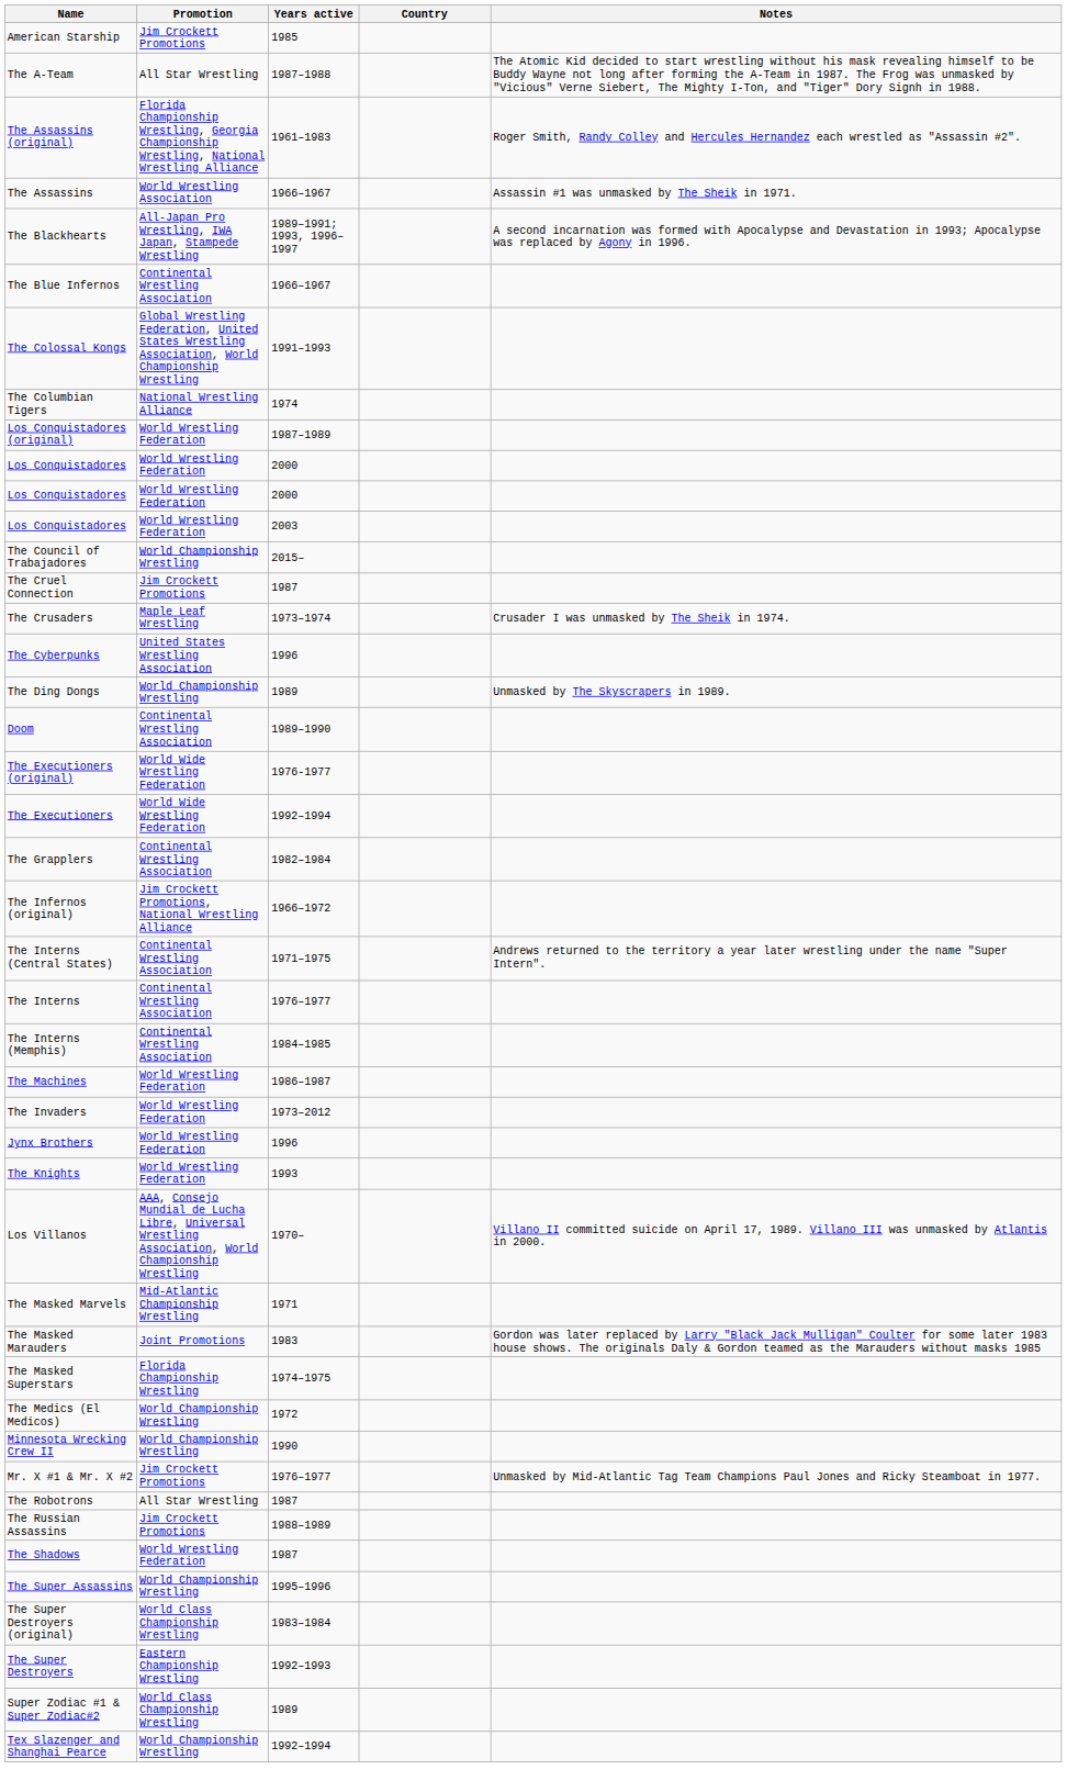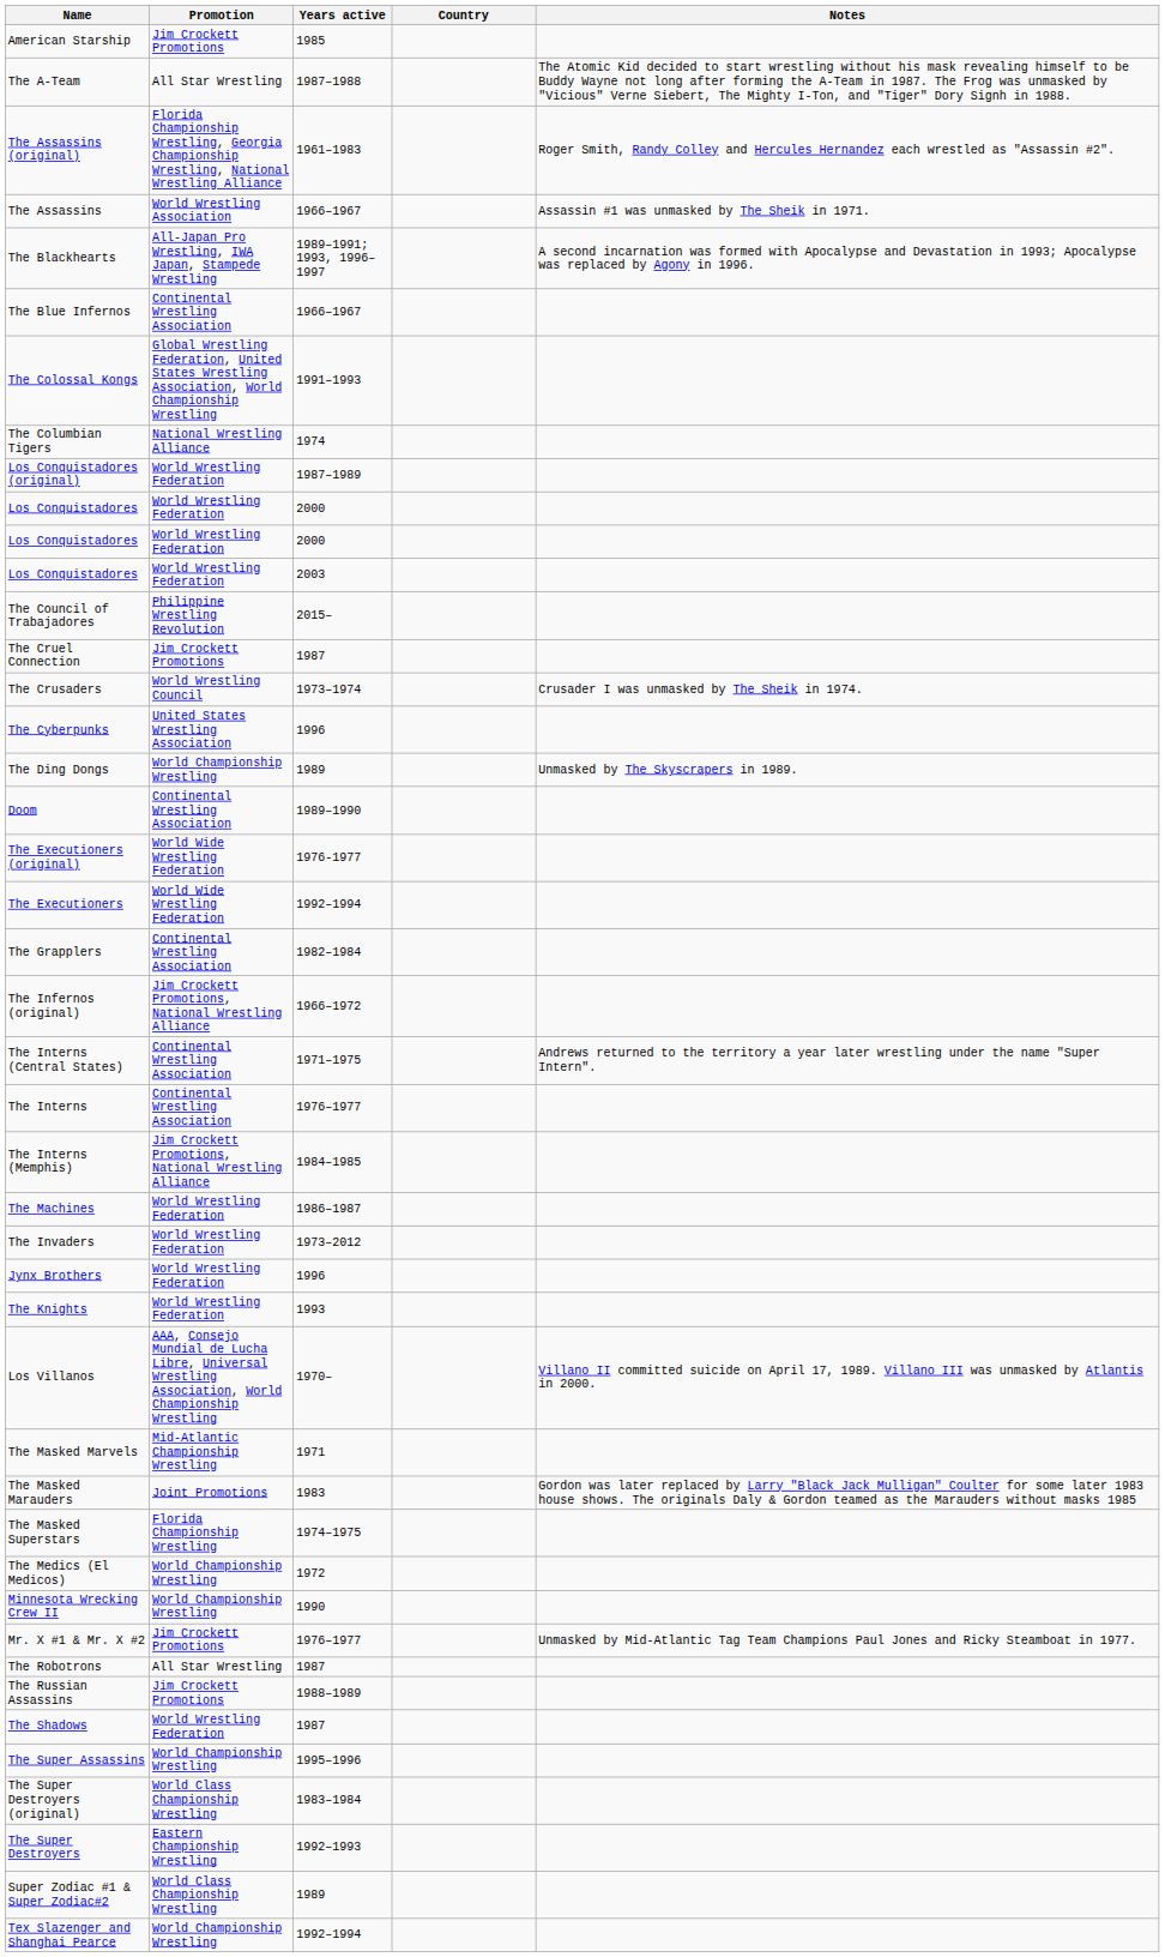 <table class="wikitable sortable">
 <tr>
 <th style="width:150px;">Name</th>
 <th style="width:150px;">Promotion</th>
 <th style="width:100px;">Years active</th>
 <th style="width:150px;">Country</th>
 <th style="width:*;">Notes</th>
 </tr>
 <tr>
 <td>American Starship<br></td>
 <td><a href='#'>Jim Crockett Promotions</a></td>
 <td>1985</td>
 <td></td>
 <td></td>
 </tr>
 <tr>
 <td>The A-Team<br></td>
 <td>All Star Wrestling</td>
 <td>1987–1988</td>
 <td></td>
 <td>The Atomic Kid decided to start wrestling without his mask revealing himself to be Buddy Wayne not long after forming the A-Team in 1987. The Frog was unmasked by "Vicious" Verne Siebert, The Mighty I-Ton, and  "Tiger" Dory Signh in 1988.</td>
 </tr>
 <tr>
 <td><a href='#'>The Assassins (original)</a><br></td>
 <td><a href='#'>Florida Championship Wrestling</a>, <a href='#'>Georgia Championship Wrestling</a>, <a href='#'>National Wrestling Alliance</a></td>
 <td>1961–1983</td>
 <td></td>
 <td>Roger Smith, <a href='#'>Randy Colley</a> and <a href='#'>Hercules Hernandez</a> each wrestled as "Assassin #2".</td>
 </tr>
 <tr>
 <td>The Assassins<br></td>
 <td><a href='#'>World Wrestling Association</a></td>
 <td>1966–1967</td>
 <td></td>
 <td>Assassin #1 was unmasked by <a href='#'>The Sheik</a> in 1971.</td>
 </tr>
 <tr>
 <td>The Blackhearts<br></td>
 <td><a href='#'>All-Japan Pro Wrestling</a>, <a href='#'>IWA Japan</a>, <a href='#'>Stampede Wrestling</a></td>
 <td>1989–1991; 1993, 1996–1997</td>
 <td></td>
 <td>A second incarnation was formed with Apocalypse and Devastation in 1993; Apocalypse was replaced by <a href='#'>Agony</a> in 1996.</td>
 </tr>
 <tr>
 <td>The Blue Infernos<br></td>
 <td><a href='#'>Continental Wrestling Association</a></td>
 <td>1966–1967</td>
 <td></td>
 <td></td>
 </tr>
 <tr>
 <td><a href='#'>The Colossal Kongs</a><br></td>
 <td><a href='#'>Global Wrestling Federation</a>, <a href='#'>United States Wrestling Association</a>, <a href='#'>World Championship Wrestling</a></td>
 <td>1991–1993</td>
 <td></td>
 <td></td>
 </tr>
 <tr>
 <td>The Columbian Tigers<br></td>
 <td><a href='#'>National Wrestling Alliance</a></td>
 <td>1974</td>
 <td></td>
 <td></td>
 </tr>
 <tr>
 <td><a href='#'>Los Conquistadores (original)</a><br></td>
 <td><a href='#'>World Wrestling Federation</a></td>
 <td>1987–1989</td>
 <td></td>
 <td></td>
 </tr>
 <tr>
 <td><a href='#'>Los Conquistadores</a><br></td>
 <td><a href='#'>World Wrestling Federation</a></td>
 <td>2000</td>
 <td></td>
 <td></td>
 </tr>
 <tr>
 <td><a href='#'>Los Conquistadores</a><br></td>
 <td><a href='#'>World Wrestling Federation</a></td>
 <td>2000</td>
 <td></td>
 <td></td>
 </tr>
 <tr>
 <td><a href='#'>Los Conquistadores</a><br></td>
 <td><a href='#'>World Wrestling Federation</a></td>
 <td>2003</td>
 <td></td>
 <td></td>
 </tr>
 <tr>
 <td>The Council of Trabajadores</td>
-<td><a href='#'>World Championship Wrestling</a></td>
+<td><a href='#'>Philippine Wrestling Revolution</a></td>
 <td>2015–</td>
 <td></td>
 <td></td>
 </tr>
 <tr>
 <td>The Cruel Connection<br></td>
 <td><a href='#'>Jim Crockett Promotions</a></td>
 <td>1987</td>
 <td></td>
 <td></td>
 </tr>
 <tr>
 <td>The Crusaders<br></td>
-<td><a href='#'>Maple Leaf Wrestling</a></td>
+<td><a href='#'>World Wrestling Council</a></td>
 <td>1973–1974</td>
 <td></td>
 <td>Crusader I was unmasked by <a href='#'>The Sheik</a> in 1974.</td>
 </tr>
 <tr>
 <td><a href='#'>The Cyberpunks</a><br></td>
 <td><a href='#'>United States Wrestling Association</a></td>
 <td>1996</td>
 <td></td>
 <td></td>
 </tr>
 <tr>
 <td>The Ding Dongs<br></td>
 <td><a href='#'>World Championship Wrestling</a></td>
 <td>1989</td>
 <td></td>
 <td>Unmasked by <a href='#'>The Skyscrapers</a> in 1989.</td>
 </tr>
 <tr>
 <td><a href='#'>Doom</a><br></td>
 <td><a href='#'>Continental Wrestling Association</a></td>
 <td>1989–1990</td>
 <td></td>
 <td></td>
 </tr>
 <tr>
 <td><a href='#'>The Executioners (original)</a><br></td>
 <td><a href='#'>World Wide Wrestling Federation</a></td>
 <td>1976-1977</td>
 <td></td>
 <td></td>
 </tr>
 <tr>
 <td><a href='#'>The Executioners</a><br></td>
 <td><a href='#'>World Wide Wrestling Federation</a></td>
 <td>1992–1994</td>
 <td></td>
 <td></td>
 </tr>
 <tr>
 <td>The Grapplers<br></td>
 <td><a href='#'>Continental Wrestling Association</a></td>
 <td>1982–1984</td>
 <td></td>
 <td></td>
 </tr>
 <tr>
 <td>The Infernos (original)<br></td>
 <td><a href='#'>Jim Crockett Promotions</a>, <a href='#'>National Wrestling Alliance</a></td>
 <td>1966–1972</td>
 <td></td>
 <td></td>
 </tr>
 <tr>
 <td>The Interns (Central States)<br></td>
 <td><a href='#'>Continental Wrestling Association</a></td>
 <td>1971–1975</td>
 <td></td>
 <td>Andrews returned to the territory a year later wrestling under the name "Super Intern".</td>
 </tr>
 <tr>
 <td>The Interns<br></td>
 <td><a href='#'>Continental Wrestling Association</a></td>
 <td>1976–1977</td>
 <td></td>
 <td></td>
 </tr>
 <tr>
 <td>The Interns (Memphis)<br></td>
-<td><a href='#'>Continental Wrestling Association</a></td>
+<td><a href='#'>Jim Crockett Promotions</a>, <a href='#'>National Wrestling Alliance</a></td>
 <td>1984–1985</td>
 <td></td>
 <td></td>
 </tr>
 <tr>
 <td><a href='#'>The Machines</a><br></td>
 <td><a href='#'>World Wrestling Federation</a></td>
 <td>1986–1987</td>
 <td></td>
 <td></td>
 </tr>
 <tr>
 <td>The Invaders<br></td>
 <td><a href='#'>World Wrestling Federation</a></td>
 <td>1973–2012</td>
 <td></td>
 <td></td>
 </tr>
 <tr>
 <td><a href='#'>Jynx Brothers</a><br></td>
 <td><a href='#'>World Wrestling Federation</a></td>
 <td>1996</td>
 <td></td>
 <td></td>
 </tr>
 <tr>
 <td><a href='#'>The Knights</a><br></td>
 <td><a href='#'>World Wrestling Federation</a></td>
 <td>1993</td>
 <td></td>
 <td></td>
 </tr>
 <tr>
 <td>Los Villanos<br></td>
 <td><a href='#'>AAA</a>, <a href='#'>Consejo Mundial de Lucha Libre</a>, <a href='#'>Universal Wrestling Association</a>, <a href='#'>World Championship Wrestling</a></td>
 <td>1970–</td>
 <td></td>
 <td><a href='#'>Villano II</a> committed suicide on April 17, 1989. <a href='#'>Villano III</a> was unmasked by <a href='#'>Atlantis</a> in 2000.</td>
 </tr>
 <tr>
 <td>The Masked Marvels<br></td>
 <td><a href='#'>Mid-Atlantic Championship Wrestling</a></td>
 <td>1971</td>
 <td></td>
 <td></td>
 </tr>
 <tr>
 <td>The Masked Marauders<br></td>
 <td><a href='#'>Joint Promotions</a></td>
 <td>1983</td>
 <td></td>
 <td>  Gordon was later replaced by <a href='#'>Larry "Black Jack Mulligan" Coulter</a> for some later 1983 house shows.  The originals Daly & Gordon teamed as the Marauders without masks 1985</td>
 </tr>
 <tr>
 <td>The Masked Superstars<br></td>
 <td><a href='#'>Florida Championship Wrestling</a></td>
 <td>1974–1975</td>
 <td></td>
 <td></td>
 </tr>
 <tr>
 <td>The Medics (El Medicos)<br></td>
 <td><a href='#'>World Championship Wrestling</a></td>
 <td>1972</td>
 <td></td>
 <td></td>
 </tr>
 <tr>
 <td><a href='#'>Minnesota Wrecking Crew II</a><br></td>
 <td><a href='#'>World Championship Wrestling</a></td>
 <td>1990</td>
 <td></td>
 <td></td>
 </tr>
 <tr>
 <td>Mr. X #1 & Mr. X #2</td>
 <td><a href='#'>Jim Crockett Promotions</a></td>
 <td>1976–1977</td>
 <td></td>
 <td>Unmasked by Mid-Atlantic Tag Team Champions Paul Jones and Ricky Steamboat in 1977.</td>
 </tr>
 <tr>
 <td>The Robotrons<br></td>
 <td>All Star Wrestling</td>
 <td>1987</td>
 <td></td>
 </tr>
 <tr>
 <td>The Russian Assassins<br></td>
 <td><a href='#'>Jim Crockett Promotions</a></td>
 <td>1988–1989</td>
 <td></td>
 <td></td>
 </tr>
 <tr>
 <td><a href='#'>The Shadows</a><br></td>
 <td><a href='#'>World Wrestling Federation</a></td>
 <td>1987</td>
 <td></td>
 <td></td>
 </tr>
 <tr>
 <td><a href='#'>The Super Assassins</a><br></td>
 <td><a href='#'>World Championship Wrestling</a></td>
 <td>1995–1996</td>
 <td></td>
 <td></td>
 </tr>
 <tr>
 <td>The Super Destroyers (original)<br></td>
 <td><a href='#'>World Class Championship Wrestling</a></td>
 <td>1983–1984</td>
 <td></td>
 <td></td>
 </tr>
 <tr>
 <td><a href='#'>The Super Destroyers</a><br></td>
 <td><a href='#'>Eastern Championship Wrestling</a></td>
 <td>1992–1993</td>
 <td></td>
 <td></td>
 </tr>
 <tr>
 <td>Super Zodiac #1 & <a href='#'>Super Zodiac#2</a></td>
 <td><a href='#'>World Class Championship Wrestling</a></td>
 <td>1989</td>
 <td></td>
 <td></td>
 </tr>
 <tr>
 <td><a href='#'>Tex Slazenger and Shanghai Pearce</a></td>
 <td><a href='#'>World Championship Wrestling</a></td>
 <td>1992–1994</td>
 <td></td>
 <td></td>
 </tr>
 </table>
